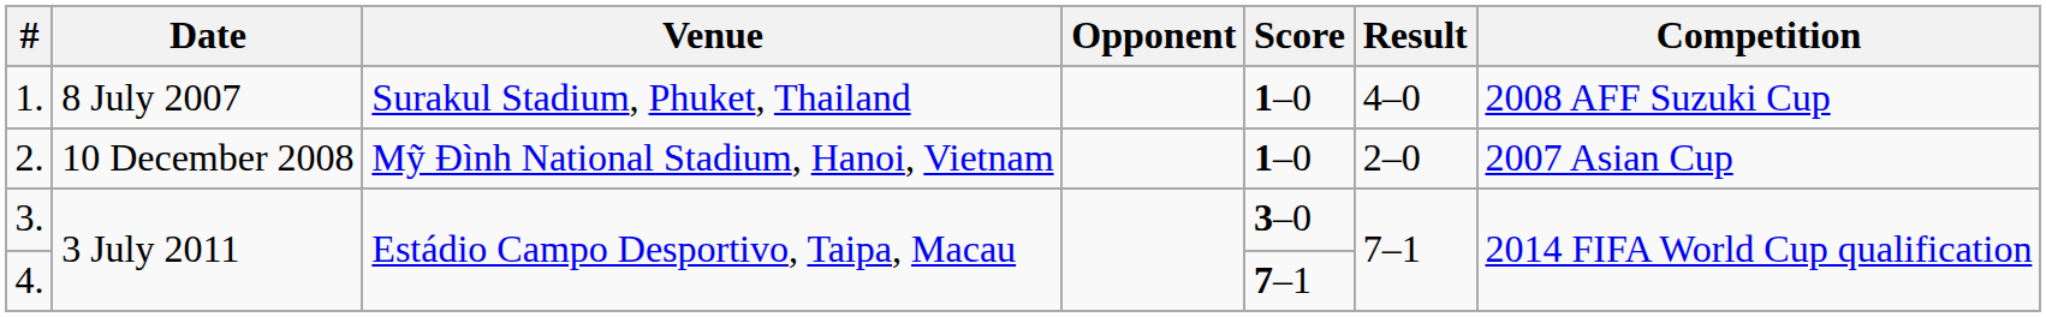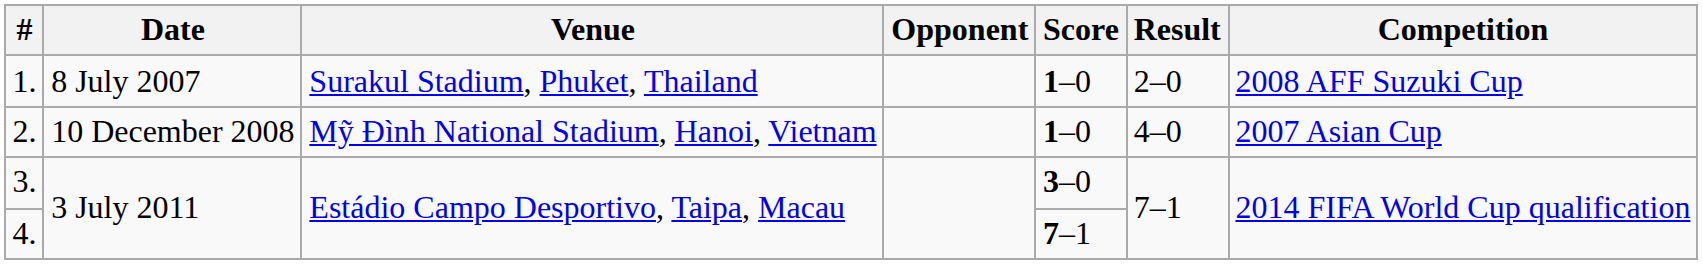 <table class="wikitable">
 <tr>
 <th>#</th>
 <th>Date</th>
 <th>Venue</th>
 <th>Opponent</th>
 <th>Score</th>
 <th>Result</th>
 <th>Competition</th>
 </tr>
 <tr>
 <td>1.</td>
 <td>8 July 2007</td>
 <td><a href='#'>Surakul Stadium</a>, <a href='#'>Phuket</a>, <a href='#'>Thailand</a></td>
 <td></td>
 <td><strong>1</strong>–0</td>
-<td>4–0</td>
+<td>2–0</td>
 <td><a href='#'>2008 AFF Suzuki Cup</a></td>
 </tr>
 <tr>
 <td>2.</td>
 <td>10 December 2008</td>
 <td><a href='#'>Mỹ Đình National Stadium</a>, <a href='#'>Hanoi</a>, <a href='#'>Vietnam</a></td>
 <td></td>
 <td><strong>1</strong>–0</td>
-<td>2–0</td>
+<td>4–0</td>
 <td><a href='#'>2007 Asian Cup</a></td>
 </tr>
 <tr>
 <td>3.</td>
 <td rowspan=2>3 July 2011</td>
 <td rowspan=2><a href='#'>Estádio Campo Desportivo</a>, <a href='#'>Taipa</a>, <a href='#'>Macau</a></td>
 <td rowspan=2></td>
 <td><strong>3</strong>–0</td>
 <td rowspan=2>7–1</td>
 <td rowspan=2><a href='#'>2014 FIFA World Cup qualification</a></td>
 </tr>
 <tr>
 <td>4.</td>
 <td><strong>7</strong>–1</td>
 </tr>
 </table>
